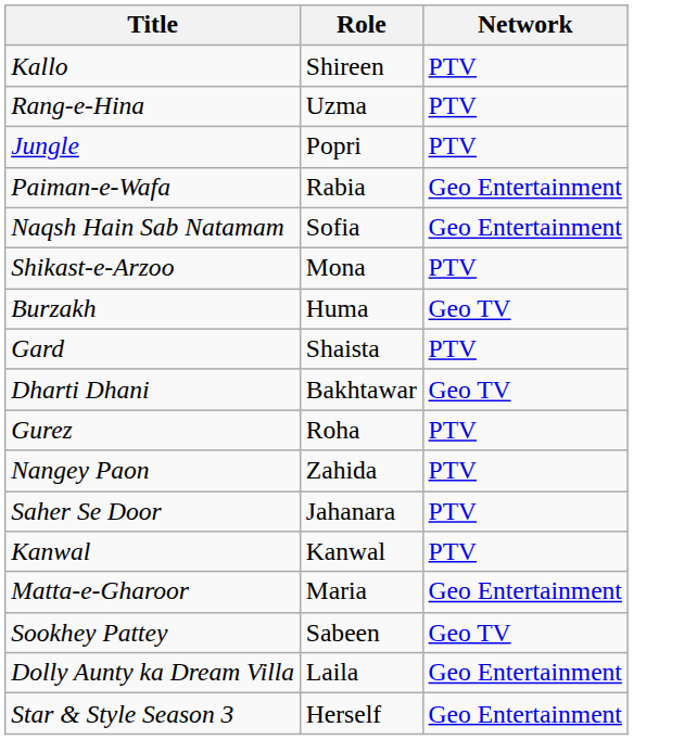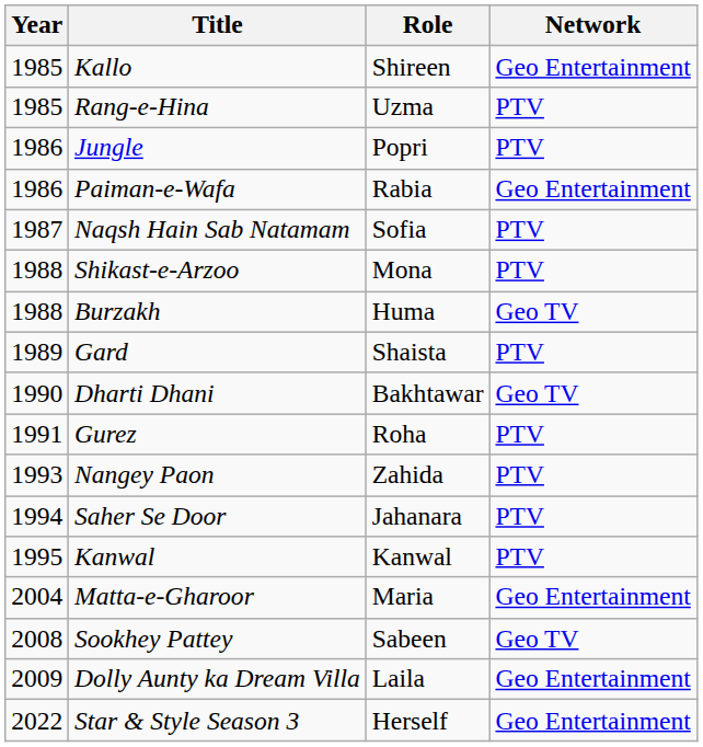 <table class="wikitable sortable plainrowheaders">
 <tr style="text-align:center;">
+<th scope="col">Year</th>
 <th scope="col">Title</th>
 <th scope="col">Role</th>
 <th scope="col">Network</th>
 </tr>
 <tr>
+<td>1985</td>
 <td><em>Kallo</em></td>
 <td>Shireen</td>
-<td><a href='#'>PTV</a></td>
+<td><a href='#'>Geo Entertainment</a></td>
 </tr>
 <tr>
+<td>1985</td>
 <td><em>Rang-e-Hina</em></td>
 <td>Uzma</td>
 <td><a href='#'>PTV</a></td>
 </tr>
 <tr>
+<td>1986</td>
 <td><em><a href='#'>Jungle</a></em></td>
 <td>Popri</td>
 <td><a href='#'>PTV</a></td>
 </tr>
 <tr>
+<td>1986</td>
 <td><em>Paiman-e-Wafa</em></td>
 <td>Rabia</td>
 <td><a href='#'>Geo Entertainment</a></td>
 </tr>
 <tr>
+<td>1987</td>
 <td><em>Naqsh Hain Sab Natamam</em></td>
 <td>Sofia</td>
-<td><a href='#'>Geo Entertainment</a></td>
+<td><a href='#'>PTV</a></td>
 </tr>
 <tr>
+<td>1988</td>
 <td><em>Shikast-e-Arzoo</em></td>
 <td>Mona</td>
 <td><a href='#'>PTV</a></td>
 </tr>
 <tr>
+<td>1988</td>
 <td><em>Burzakh</em></td>
 <td>Huma</td>
 <td><a href='#'>Geo TV</a></td>
 </tr>
 <tr>
+<td>1989</td>
 <td><em>Gard</em></td>
 <td>Shaista</td>
 <td><a href='#'>PTV</a></td>
 </tr>
 <tr>
+<td>1990</td>
 <td><em>Dharti Dhani</em></td>
 <td>Bakhtawar</td>
 <td><a href='#'>Geo TV</a></td>
 </tr>
 <tr>
+<td>1991</td>
 <td><em>Gurez</em></td>
 <td>Roha</td>
 <td><a href='#'>PTV</a></td>
 </tr>
 <tr>
+<td>1993</td>
 <td><em>Nangey Paon</em></td>
 <td>Zahida</td>
 <td><a href='#'>PTV</a></td>
 </tr>
 <tr>
+<td>1994</td>
 <td><em>Saher Se Door</em></td>
 <td>Jahanara</td>
 <td><a href='#'>PTV</a></td>
 </tr>
 <tr>
+<td>1995</td>
 <td><em>Kanwal</em></td>
 <td>Kanwal</td>
 <td><a href='#'>PTV</a></td>
 </tr>
 <tr>
+<td>2004</td>
 <td><em>Matta-e-Gharoor</em></td>
 <td>Maria</td>
 <td><a href='#'>Geo Entertainment</a></td>
 </tr>
 <tr>
+<td>2008</td>
 <td><em>Sookhey Pattey</em></td>
 <td>Sabeen</td>
 <td><a href='#'>Geo TV</a></td>
 </tr>
 <tr>
+<td>2009</td>
 <td><em>Dolly Aunty ka Dream Villa</em></td>
 <td>Laila</td>
 <td><a href='#'>Geo Entertainment</a></td>
 </tr>
 <tr>
+<td>2022</td>
 <td><em>Star & Style Season 3</em></td>
 <td>Herself</td>
 <td><a href='#'>Geo Entertainment</a></td>
 </tr>
 </table>
